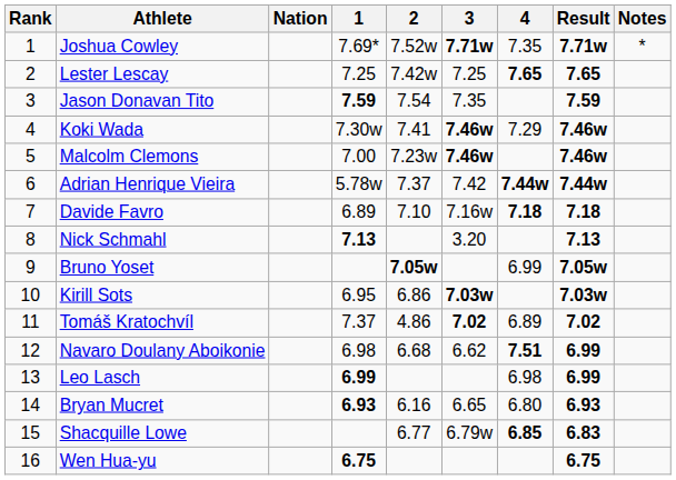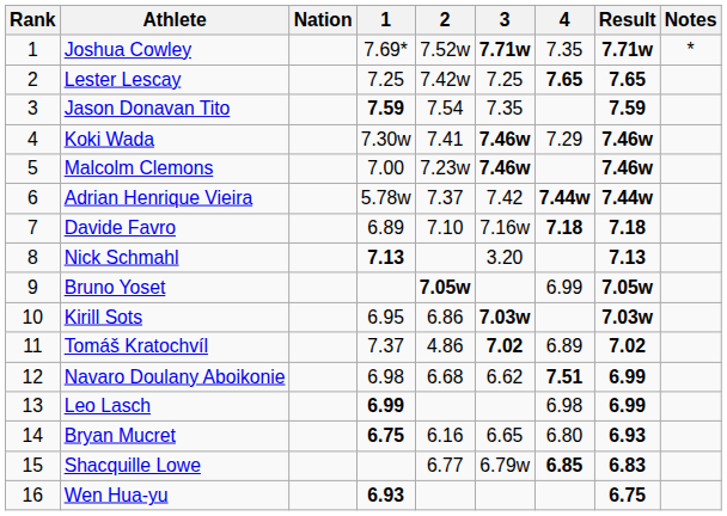 <table class="wikitable sortable" style="text-align:center">
 <tr>
 <th>Rank</th>
 <th>Athlete</th>
 <th>Nation</th>
 <th>1</th>
 <th>2</th>
 <th>3</th>
 <th>4</th>
 <th>Result</th>
 <th>Notes</th>
 </tr>
 <tr>
 <td>1</td>
 <td align=left><a href='#'>Joshua Cowley</a></td>
 <td align=left></td>
 <td>7.69*</td>
 <td>7.52w</td>
 <td><strong>7.71w</strong></td>
 <td>7.35</td>
 <td><strong>7.71w</strong></td>
 <td>*</td>
 </tr>
 <tr>
 <td>2</td>
 <td align=left><a href='#'>Lester Lescay</a></td>
 <td align=left></td>
 <td>7.25</td>
 <td>7.42w</td>
 <td>7.25</td>
 <td><strong>7.65</strong></td>
 <td><strong>7.65</strong></td>
 <td></td>
 </tr>
 <tr>
 <td>3</td>
 <td align=left><a href='#'>Jason Donavan Tito</a></td>
 <td align=left></td>
 <td><strong>7.59</strong></td>
 <td>7.54</td>
 <td>7.35</td>
 <td></td>
 <td><strong>7.59</strong></td>
 <td></td>
 </tr>
 <tr>
 <td>4</td>
 <td align=left><a href='#'>Koki Wada</a></td>
 <td align=left></td>
 <td>7.30w</td>
 <td>7.41</td>
 <td><strong>7.46w</strong></td>
 <td>7.29</td>
 <td><strong>7.46w</strong></td>
 <td></td>
 </tr>
 <tr>
 <td>5</td>
 <td align=left><a href='#'>Malcolm Clemons</a></td>
 <td align=left></td>
 <td>7.00</td>
 <td>7.23w</td>
 <td><strong>7.46w</strong></td>
 <td></td>
 <td><strong>7.46w</strong></td>
 <td></td>
 </tr>
 <tr>
 <td>6</td>
 <td align=left><a href='#'>Adrian Henrique Vieira</a></td>
 <td align=left></td>
 <td>5.78w</td>
 <td>7.37</td>
 <td>7.42</td>
 <td><strong>7.44w</strong></td>
 <td><strong>7.44w</strong></td>
 <td></td>
 </tr>
 <tr>
 <td>7</td>
 <td align=left><a href='#'>Davide Favro</a></td>
 <td align=left></td>
 <td>6.89</td>
 <td>7.10</td>
 <td>7.16w</td>
 <td><strong>7.18</strong></td>
 <td><strong>7.18</strong></td>
 <td></td>
 </tr>
 <tr>
 <td>8</td>
 <td align=left><a href='#'>Nick Schmahl</a></td>
 <td align="left"></td>
 <td><strong>7.13</strong></td>
 <td></td>
 <td>3.20</td>
 <td></td>
 <td><strong>7.13</strong></td>
 <td></td>
 </tr>
 <tr>
 <td>9</td>
 <td align=left><a href='#'>Bruno Yoset</a></td>
 <td align=left></td>
 <td></td>
 <td><strong>7.05w</strong></td>
 <td></td>
 <td>6.99</td>
 <td><strong>7.05w</strong></td>
 <td></td>
 </tr>
 <tr>
 <td>10</td>
 <td align=left><a href='#'>Kirill Sots</a></td>
 <td align=left></td>
 <td>6.95</td>
 <td>6.86</td>
 <td><strong>7.03w</strong></td>
 <td></td>
 <td><strong>7.03w</strong></td>
 <td></td>
 </tr>
 <tr>
 <td>11</td>
 <td align=left><a href='#'>Tomáš Kratochvíl</a></td>
 <td align=left></td>
 <td>7.37</td>
 <td>4.86</td>
 <td><strong>7.02</strong></td>
 <td>6.89</td>
 <td><strong>7.02</strong></td>
 <td></td>
 </tr>
 <tr>
 <td>12</td>
 <td align=left><a href='#'>Navaro Doulany Aboikonie</a></td>
 <td align="left"></td>
 <td>6.98</td>
 <td>6.68</td>
 <td>6.62</td>
 <td><strong>7.51</strong></td>
 <td><strong>6.99</strong></td>
 <td></td>
 </tr>
 <tr>
 <td>13</td>
 <td align=left><a href='#'>Leo Lasch</a></td>
 <td align="left"></td>
 <td><strong>6.99</strong></td>
 <td></td>
 <td></td>
 <td>6.98</td>
 <td><strong>6.99</strong></td>
 <td></td>
 </tr>
 <tr>
 <td>14</td>
 <td align=left><a href='#'>Bryan Mucret</a></td>
 <td align=left></td>
-<td><strong>6.93</strong></td>
+<td><strong>6.75</strong></td>
 <td>6.16</td>
 <td>6.65</td>
 <td>6.80</td>
 <td><strong>6.93</strong></td>
 <td></td>
 </tr>
 <tr>
 <td>15</td>
 <td align=left><a href='#'>Shacquille Lowe</a></td>
 <td align=left></td>
 <td></td>
 <td>6.77</td>
 <td>6.79w</td>
 <td><strong>6.85</strong></td>
 <td><strong>6.83</strong></td>
 <td></td>
 </tr>
 <tr>
 <td>16</td>
 <td align=left><a href='#'>Wen Hua-yu</a></td>
 <td align=left></td>
-<td><strong>6.75</strong></td>
+<td><strong>6.93</strong></td>
 <td></td>
 <td></td>
 <td></td>
 <td><strong>6.75</strong></td>
 <td></td>
 </tr>
 </table>
